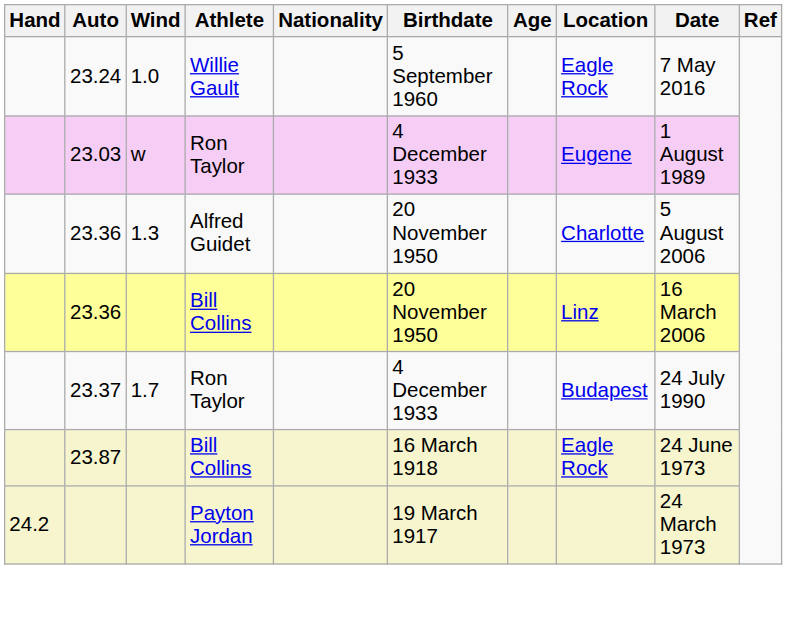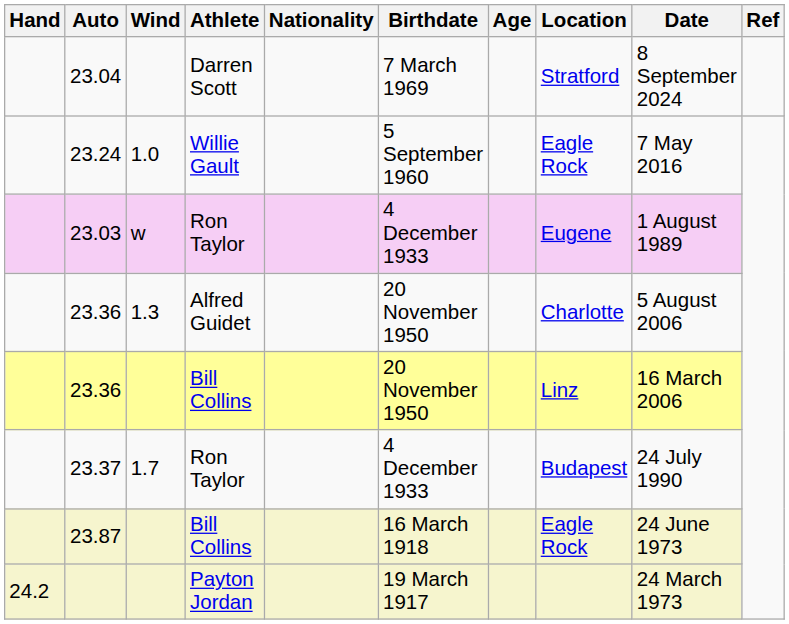 <table class="wikitable">
 <tr>
 <th>Hand</th>
 <th>Auto</th>
 <th>Wind</th>
 <th>Athlete</th>
 <th>Nationality</th>
 <th>Birthdate</th>
 <th>Age</th>
 <th>Location</th>
 <th>Date</th>
 <th>Ref</th>
+</tr>
+<tr>
+<td></td>
+<td>23.04</td>
+<td></td>
+<td>Darren Scott</td>
+<td></td>
+<td>7 March 1969</td>
+<td></td>
+<td><a href='#'>Stratford</a></td>
+<td>8 September 2024</td>
+<td></td>
 </tr>
 <tr>
 <td></td>
 <td>23.24</td>
 <td>1.0</td>
 <td><a href='#'>Willie Gault</a></td>
 <td></td>
 <td>5 September 1960</td>
 <td></td>
 <td><a href='#'>Eagle Rock</a></td>
 <td>7 May 2016</td>
 </tr>
 <tr bgcolor=#f6CEF5>
 <td></td>
 <td>23.03</td>
 <td>w</td>
 <td>Ron Taylor</td>
 <td></td>
 <td>4 December 1933</td>
 <td></td>
 <td><a href='#'>Eugene</a></td>
 <td>1 August 1989</td>
 </tr>
 <tr>
 <td></td>
 <td>23.36</td>
 <td>1.3</td>
 <td>Alfred Guidet</td>
 <td></td>
 <td>20 November 1950</td>
 <td></td>
 <td><a href='#'>Charlotte</a></td>
 <td>5 August 2006</td>
 </tr>
 <tr style="background:#ff9;">
 <td></td>
 <td>23.36 </td>
 <td></td>
 <td><a href='#'>Bill Collins</a></td>
 <td></td>
 <td>20 November 1950</td>
 <td></td>
 <td><a href='#'>Linz</a></td>
 <td>16 March 2006</td>
 </tr>
 <tr>
 <td></td>
 <td>23.37</td>
 <td>1.7</td>
 <td>Ron Taylor</td>
 <td></td>
 <td>4 December 1933</td>
 <td></td>
 <td><a href='#'>Budapest</a></td>
 <td>24 July 1990</td>
 </tr>
 <tr bgcolor=#f6F5CE>
 <td></td>
 <td>23.87</td>
 <td></td>
 <td><a href='#'>Bill Collins</a></td>
 <td></td>
 <td>16 March 1918</td>
 <td></td>
 <td><a href='#'>Eagle Rock</a></td>
 <td>24 June 1973</td>
 </tr>
 <tr bgcolor=#f6F5CE>
 <td>24.2</td>
 <td></td>
 <td></td>
 <td><a href='#'>Payton Jordan</a></td>
 <td></td>
 <td>19 March 1917</td>
 <td></td>
 <td></td>
 <td>24 March 1973</td>
 </tr>
 </table>
